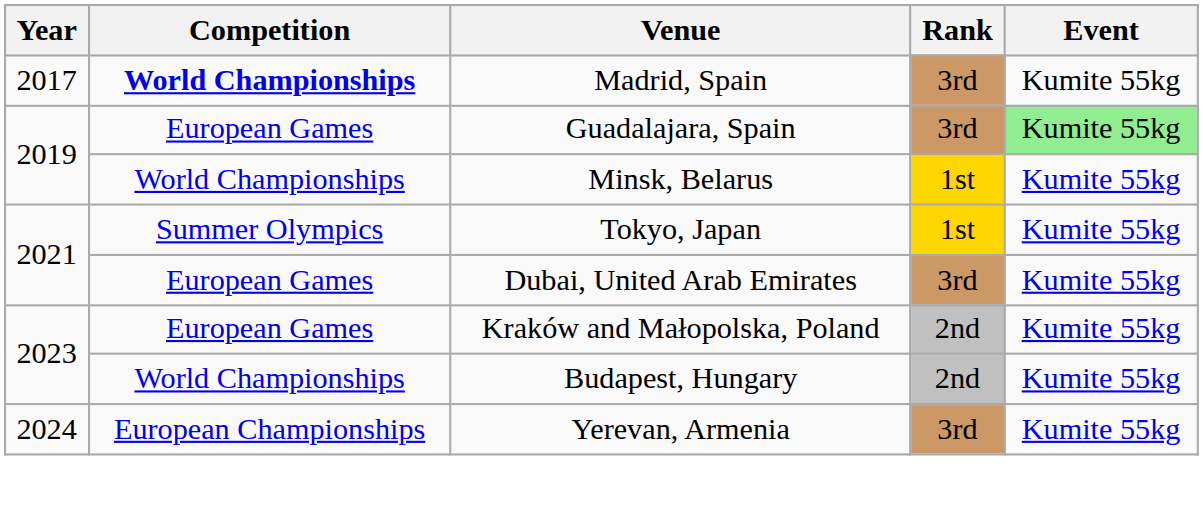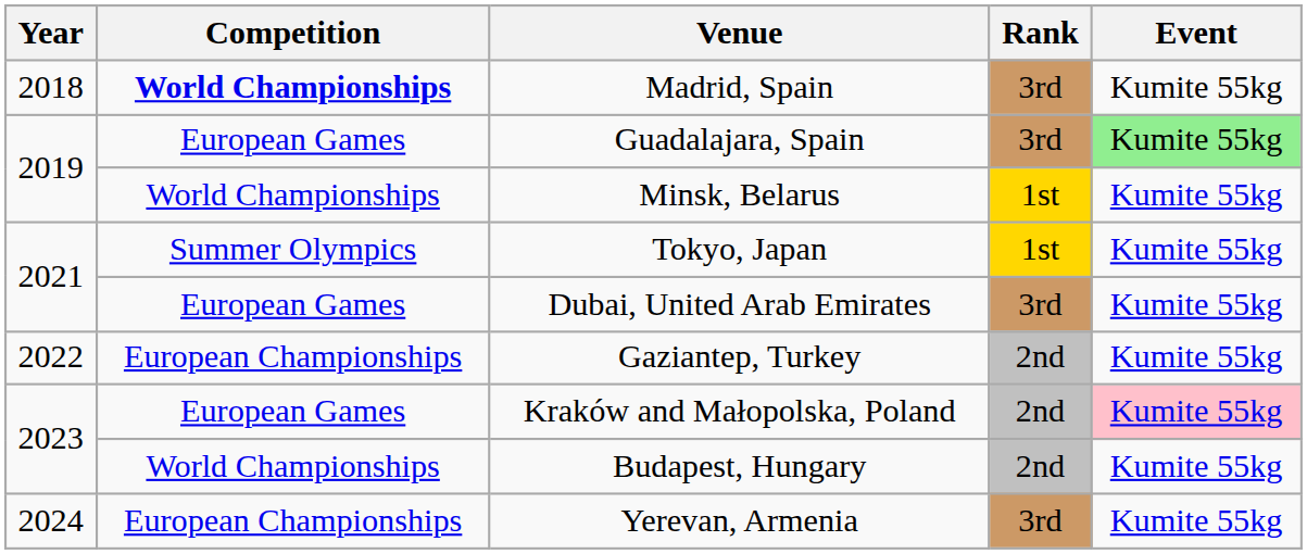 <table class="wikitable sortable" width=45% style="font-size:90%; text-align:center;">
 <tr>
 <th>Year</th>
 <th>Competition</th>
 <th>Venue</th>
 <th>Rank</th>
 <th>Event</th>
 </tr>
 <tr>
-<td>2017</td>
+<td>2018</td>
 <td><strong><a href='#'>World Championships</a></strong></td>
 <td>Madrid, Spain</td>
 <td bgcolor="cc9966">3rd</td>
 <td>Kumite 55kg</td>
 </tr>
 <tr>
 <td rowspan=2>2019</td>
 <td><a href='#'>European Games</a></td>
 <td>Guadalajara, Spain</td>
 <td bgcolor="cc9966">3rd</td>
 <td style="background: lightgreen;">Kumite 55kg</td>
 </tr>
 <tr>
 <td><a href='#'>World Championships</a></td>
 <td>Minsk, Belarus</td>
 <td bgcolor="gold">1st</td>
 <td><a href='#'>Kumite 55kg</a></td>
 </tr>
 <tr>
 <td rowspan=2>2021</td>
 <td><a href='#'>Summer Olympics</a></td>
 <td>Tokyo, Japan</td>
 <td bgcolor="gold">1st</td>
 <td><a href='#'>Kumite 55kg</a></td>
 </tr>
 <tr>
 <td><a href='#'>European Games</a></td>
 <td>Dubai, United Arab Emirates</td>
 <td bgcolor="cc9966">3rd</td>
 <td><a href='#'>Kumite 55kg</a></td>
 </tr>
 <tr>
+<td>2022</td>
+<td><a href='#'>European Championships</a></td>
+<td>Gaziantep, Turkey</td>
+<td bgcolor="silver">2nd</td>
+<td><a href='#'>Kumite 55kg</a></td>
+</tr>
+<tr>
 <td rowspan=2>2023</td>
 <td><a href='#'>European Games</a></td>
 <td>Kraków and Małopolska, Poland</td>
 <td bgcolor="silver">2nd</td>
-<td><a href='#'>Kumite 55kg</a></td>
+<td style="background: pink;"><a href='#'>Kumite 55kg</a></td>
 </tr>
 <tr>
 <td><a href='#'>World Championships</a></td>
 <td>Budapest, Hungary</td>
 <td bgcolor="silver">2nd</td>
 <td><a href='#'>Kumite 55kg</a></td>
 </tr>
 <tr>
 <td>2024</td>
 <td><a href='#'>European Championships</a></td>
 <td>Yerevan, Armenia</td>
 <td bgcolor="cc9966">3rd</td>
 <td><a href='#'>Kumite 55kg</a></td>
 </tr>
 </table>
